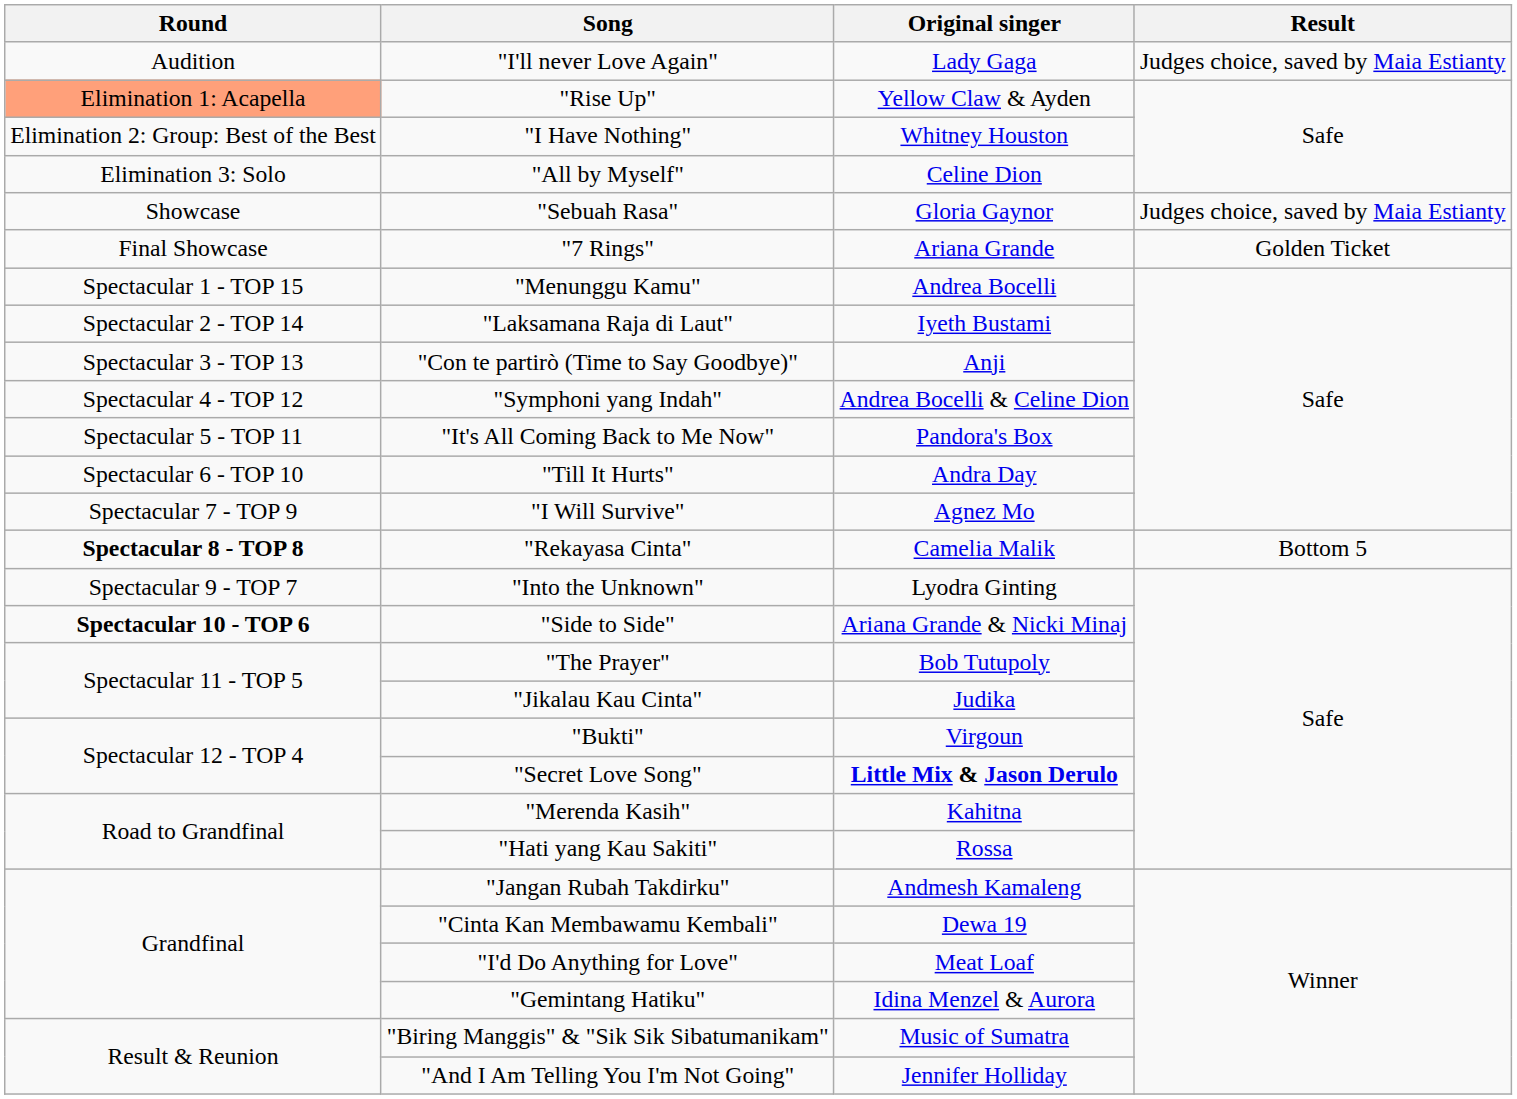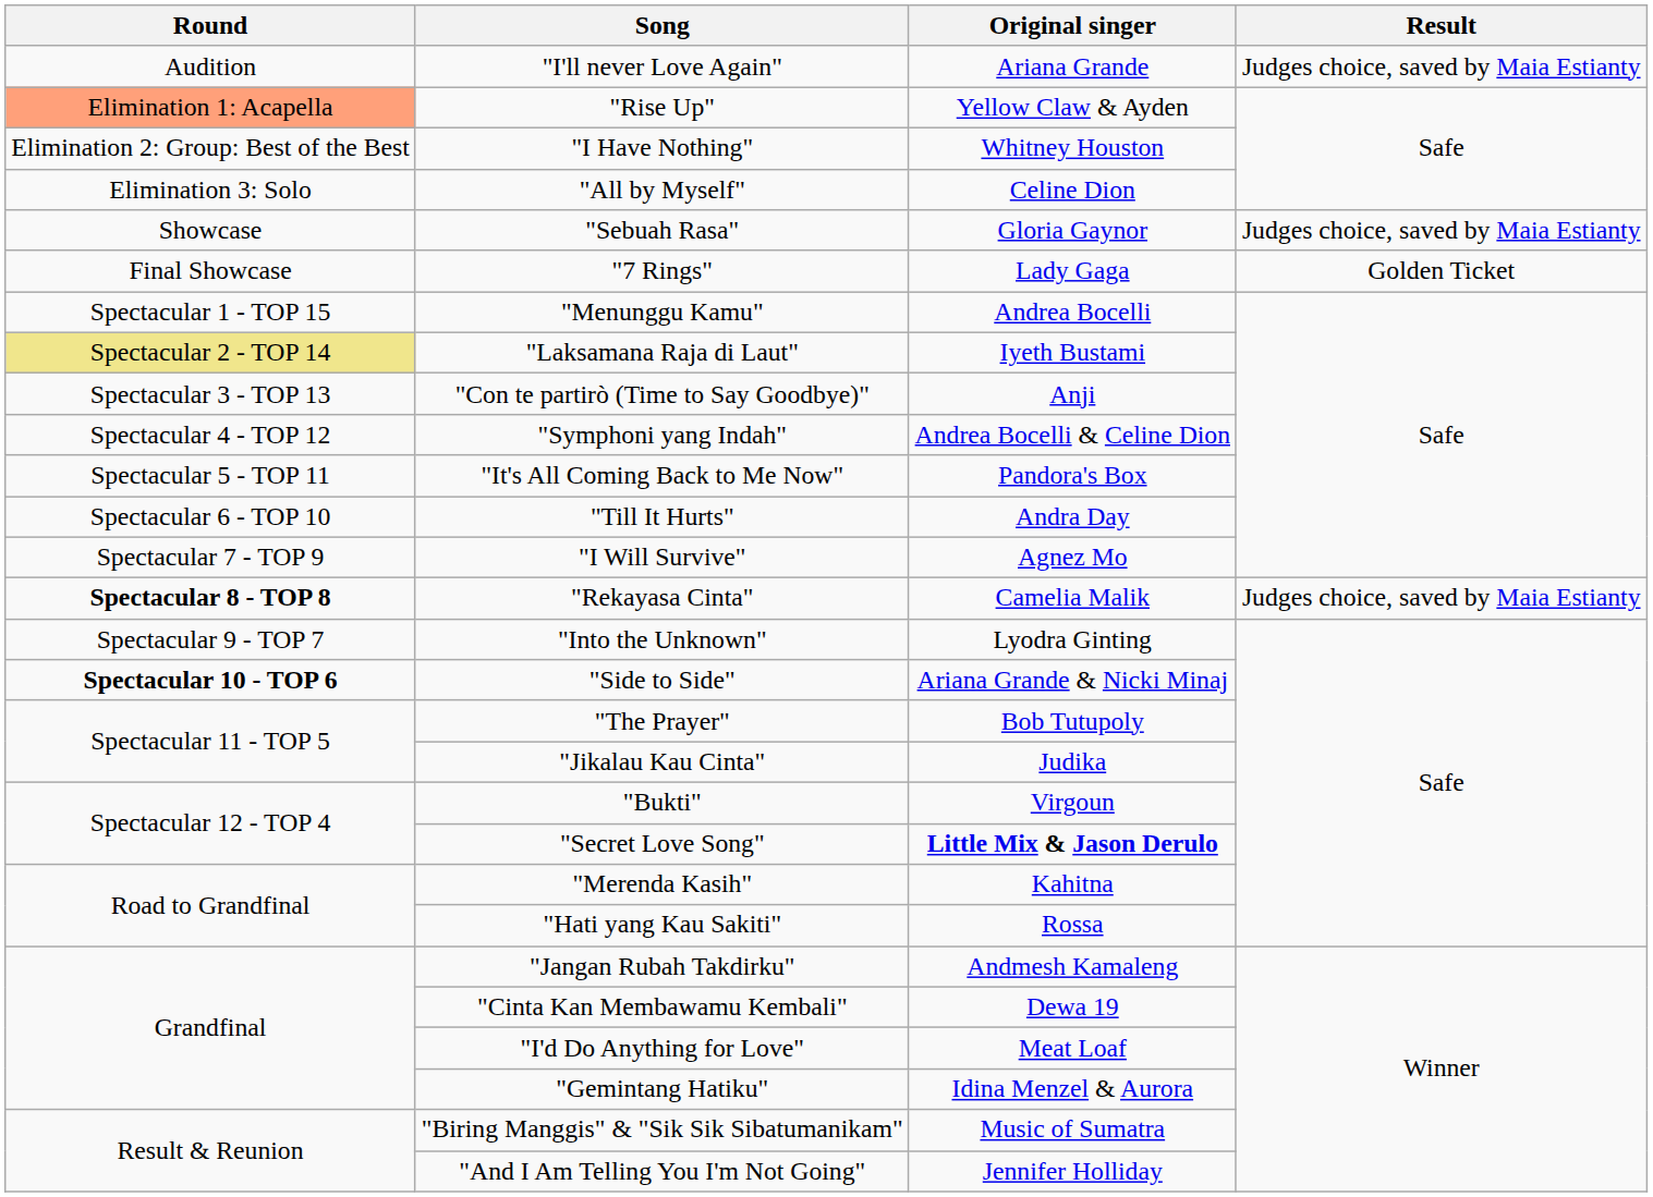 <table class="wikitable" style="text-align:center;">
 <tr>
 <th scope="col">Round</th>
 <th scope="col">Song</th>
 <th scope="col">Original singer</th>
 <th scope="col">Result</th>
 </tr>
 <tr>
 <td>Audition</td>
 <td>"I'll never Love Again"</td>
-<td><a href='#'>Lady Gaga</a></td>
+<td><a href='#'>Ariana Grande</a></td>
 <td>Judges choice, saved by <a href='#'>Maia Estianty</a></td>
 </tr>
 <tr>
 <td style="background: lightsalmon;">Elimination 1: Acapella</td>
 <td>"Rise Up"</td>
 <td><a href='#'>Yellow Claw</a> & Ayden</td>
 <td rowspan="3">Safe</td>
 </tr>
 <tr>
 <td>Elimination 2: Group: Best of the Best</td>
 <td>"I Have Nothing"</td>
 <td><a href='#'>Whitney Houston</a></td>
 </tr>
 <tr>
 <td>Elimination 3: Solo</td>
 <td>"All by Myself"</td>
 <td><a href='#'>Celine Dion</a></td>
 </tr>
 <tr>
 <td>Showcase</td>
 <td>"Sebuah Rasa"</td>
 <td><a href='#'>Gloria Gaynor</a></td>
 <td>Judges choice, saved by <a href='#'>Maia Estianty</a></td>
 </tr>
 <tr>
 <td>Final Showcase</td>
 <td>"7 Rings"</td>
-<td><a href='#'>Ariana Grande</a></td>
+<td><a href='#'>Lady Gaga</a></td>
 <td>Golden Ticket</td>
 </tr>
 <tr>
 <td>Spectacular 1 - TOP 15</td>
 <td>"Menunggu Kamu"</td>
 <td><a href='#'>Andrea Bocelli</a></td>
 <td rowspan="7">Safe</td>
 </tr>
 <tr>
-<td>Spectacular 2 - TOP 14</td>
+<td style="background: khaki;">Spectacular 2 - TOP 14</td>
 <td>"Laksamana Raja di Laut"</td>
 <td><a href='#'>Iyeth Bustami</a></td>
 </tr>
 <tr>
 <td>Spectacular 3 - TOP 13</td>
 <td>"Con te partirò (Time to Say Goodbye)"</td>
 <td><a href='#'>Anji</a></td>
 </tr>
 <tr>
 <td>Spectacular 4 - TOP 12</td>
 <td>"Symphoni yang Indah"</td>
 <td><a href='#'>Andrea Bocelli</a> & <a href='#'>Celine Dion</a></td>
 </tr>
 <tr>
 <td>Spectacular 5 - TOP 11</td>
 <td>"It's All Coming Back to Me Now"</td>
 <td><a href='#'>Pandora's Box</a></td>
 </tr>
 <tr>
 <td>Spectacular 6 - TOP 10</td>
 <td>"Till It Hurts"</td>
 <td><a href='#'>Andra Day</a></td>
 </tr>
 <tr>
 <td>Spectacular 7 - TOP 9</td>
 <td>"I Will Survive"</td>
 <td><a href='#'>Agnez Mo</a></td>
 </tr>
 <tr>
 <td><strong>Spectacular 8 - TOP 8</strong></td>
 <td>"Rekayasa Cinta"</td>
 <td><a href='#'>Camelia Malik</a></td>
-<td>Bottom 5</td>
+<td>Judges choice, saved by <a href='#'>Maia Estianty</a></td>
 </tr>
 <tr>
 <td>Spectacular 9 - TOP 7</td>
 <td>"Into the Unknown"</td>
 <td>Lyodra Ginting</td>
 <td rowspan="8">Safe</td>
 </tr>
 <tr>
 <td><strong>Spectacular 10 - TOP 6</strong></td>
 <td>"Side to Side"</td>
 <td><a href='#'>Ariana Grande</a> & <a href='#'>Nicki Minaj</a></td>
 </tr>
 <tr>
 <td rowspan="2">Spectacular 11 - TOP 5</td>
 <td>"The Prayer"</td>
 <td><a href='#'>Bob Tutupoly</a></td>
 </tr>
 <tr>
 <td>"Jikalau Kau Cinta"</td>
 <td><a href='#'>Judika</a></td>
 </tr>
 <tr>
 <td rowspan="2">Spectacular 12 - TOP 4</td>
 <td>"Bukti"</td>
 <td><a href='#'>Virgoun</a></td>
 </tr>
 <tr>
 <td>"Secret Love Song"</td>
 <td><strong><a href='#'>Little Mix</a> & <a href='#'>Jason Derulo</a></strong></td>
 </tr>
 <tr>
 <td rowspan="2">Road to Grandfinal</td>
 <td>"Merenda Kasih"</td>
 <td><a href='#'>Kahitna</a></td>
 </tr>
 <tr>
 <td>"Hati yang Kau Sakiti"</td>
 <td><a href='#'>Rossa</a></td>
 </tr>
 <tr>
 <td rowspan="4">Grandfinal</td>
 <td>"Jangan Rubah Takdirku"</td>
 <td><a href='#'>Andmesh Kamaleng</a></td>
 <td rowspan="6">Winner</td>
 </tr>
 <tr>
 <td>"Cinta Kan Membawamu Kembali"</td>
 <td><a href='#'>Dewa 19</a></td>
 </tr>
 <tr>
 <td>"I'd Do Anything for Love"</td>
 <td><a href='#'>Meat Loaf</a></td>
 </tr>
 <tr>
 <td>"Gemintang Hatiku"</td>
 <td><a href='#'>Idina Menzel</a> & <a href='#'>Aurora</a></td>
 </tr>
 <tr>
 <td rowspan="2">Result & Reunion</td>
 <td>"Biring Manggis" & "Sik Sik Sibatumanikam"</td>
 <td><a href='#'>Music of Sumatra</a></td>
 </tr>
 <tr>
 <td>"And I Am Telling You I'm Not Going"</td>
 <td><a href='#'>Jennifer Holliday</a></td>
 </tr>
 </table>
